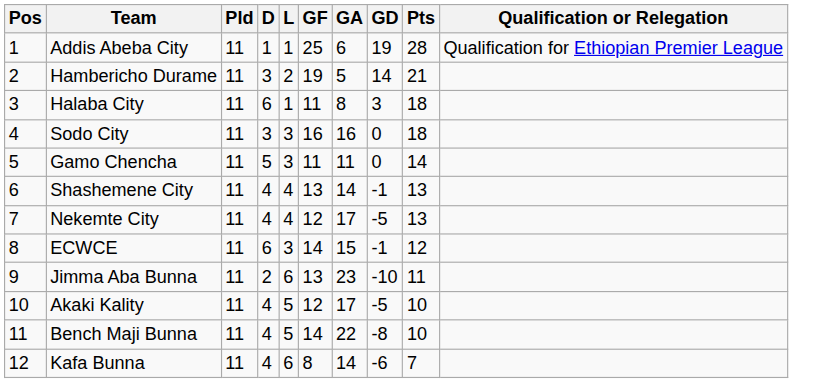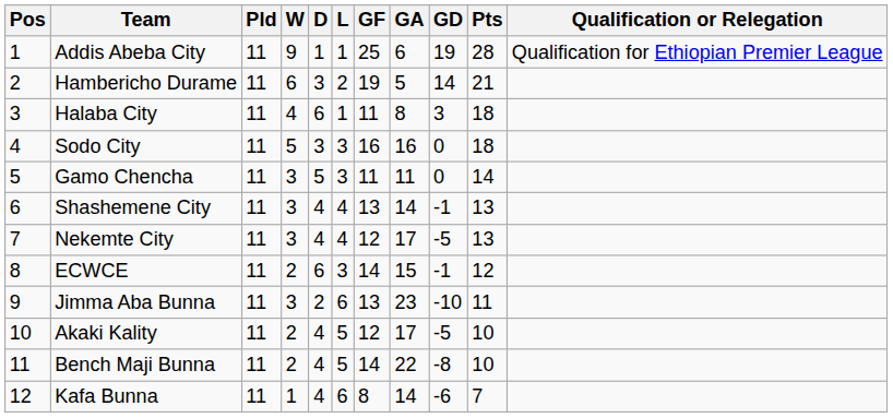 <table class="wikitable">
 <tr>
 <th>Pos</th>
 <th>Team</th>
 <th>Pld</th>
+<th>W</th>
 <th>D</th>
 <th>L</th>
 <th>GF</th>
 <th>GA</th>
 <th>GD</th>
 <th>Pts</th>
 <th>Qualification or Relegation</th>
 </tr>
 <tr>
 <td>1</td>
 <td>Addis Abeba City</td>
 <td>11</td>
+<td>9</td>
 <td>1</td>
 <td>1</td>
 <td>25</td>
 <td>6</td>
 <td>19</td>
 <td>28</td>
 <td>Qualification for <a href='#'>Ethiopian Premier League</a></td>
 </tr>
 <tr>
 <td>2</td>
 <td>Hambericho Durame</td>
 <td>11</td>
+<td>6</td>
 <td>3</td>
 <td>2</td>
 <td>19</td>
 <td>5</td>
 <td>14</td>
 <td>21</td>
 <td></td>
 </tr>
 <tr>
 <td>3</td>
 <td>Halaba City</td>
 <td>11</td>
+<td>4</td>
 <td>6</td>
 <td>1</td>
 <td>11</td>
 <td>8</td>
 <td>3</td>
 <td>18</td>
 <td></td>
 </tr>
 <tr>
 <td>4</td>
 <td>Sodo City</td>
 <td>11</td>
+<td>5</td>
 <td>3</td>
 <td>3</td>
 <td>16</td>
 <td>16</td>
 <td>0</td>
 <td>18</td>
 <td></td>
 </tr>
 <tr>
 <td>5</td>
 <td>Gamo Chencha</td>
 <td>11</td>
+<td>3</td>
 <td>5</td>
 <td>3</td>
 <td>11</td>
 <td>11</td>
 <td>0</td>
 <td>14</td>
 <td></td>
 </tr>
 <tr>
 <td>6</td>
 <td>Shashemene City</td>
 <td>11</td>
+<td>3</td>
 <td>4</td>
 <td>4</td>
 <td>13</td>
 <td>14</td>
 <td>-1</td>
 <td>13</td>
 <td></td>
 </tr>
 <tr>
 <td>7</td>
 <td>Nekemte City</td>
 <td>11</td>
+<td>3</td>
 <td>4</td>
 <td>4</td>
 <td>12</td>
 <td>17</td>
 <td>-5</td>
 <td>13</td>
 <td></td>
 </tr>
 <tr>
 <td>8</td>
 <td>ECWCE</td>
 <td>11</td>
+<td>2</td>
 <td>6</td>
 <td>3</td>
 <td>14</td>
 <td>15</td>
 <td>-1</td>
 <td>12</td>
 <td></td>
 </tr>
 <tr>
 <td>9</td>
 <td>Jimma Aba Bunna</td>
 <td>11</td>
+<td>3</td>
 <td>2</td>
 <td>6</td>
 <td>13</td>
 <td>23</td>
 <td>-10</td>
 <td>11</td>
 <td></td>
 </tr>
 <tr>
 <td>10</td>
 <td>Akaki Kality</td>
 <td>11</td>
+<td>2</td>
 <td>4</td>
 <td>5</td>
 <td>12</td>
 <td>17</td>
 <td>-5</td>
 <td>10</td>
 <td></td>
 </tr>
 <tr>
 <td>11</td>
 <td>Bench Maji Bunna</td>
 <td>11</td>
+<td>2</td>
 <td>4</td>
 <td>5</td>
 <td>14</td>
 <td>22</td>
 <td>-8</td>
 <td>10</td>
 <td></td>
 </tr>
 <tr>
 <td>12</td>
 <td>Kafa Bunna</td>
 <td>11</td>
+<td>1</td>
 <td>4</td>
 <td>6</td>
 <td>8</td>
 <td>14</td>
 <td>-6</td>
 <td>7</td>
 <td></td>
 </tr>
 </table>
